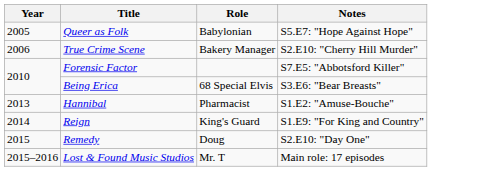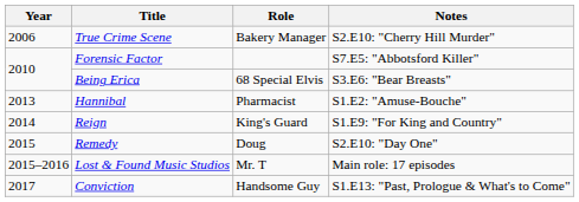 <table class="wikitable sortable">
 <tr>
 <th>Year</th>
 <th>Title</th>
 <th>Role</th>
 <th>Notes</th>
-</tr>
-<tr>
-<td>2005</td>
-<td><em><a href='#'>Queer as Folk</a></em></td>
-<td>Babylonian</td>
-<td>S5.E7: "Hope Against Hope"</td>
 </tr>
 <tr>
 <td>2006</td>
 <td><em><a href='#'>True Crime Scene</a></em></td>
 <td>Bakery Manager</td>
 <td>S2.E10: "Cherry Hill Murder"</td>
 </tr>
 <tr>
 <td rowspan= 2>2010</td>
 <td><em><a href='#'>Forensic Factor</a></em></td>
 <td></td>
 <td>S7.E5: "Abbotsford Killer"</td>
 </tr>
 <tr>
 <td><em><a href='#'>Being Erica</a></em></td>
 <td>68 Special Elvis</td>
 <td>S3.E6: "Bear Breasts"</td>
 </tr>
 <tr>
 <td>2013</td>
 <td><em><a href='#'>Hannibal</a></em></td>
 <td>Pharmacist</td>
 <td>S1.E2: "Amuse-Bouche"</td>
 </tr>
 <tr>
 <td>2014</td>
 <td><em><a href='#'>Reign</a></em></td>
 <td>King's Guard</td>
 <td>S1.E9: "For King and Country"</td>
 </tr>
 <tr>
 <td>2015</td>
 <td><em><a href='#'>Remedy</a></em></td>
 <td>Doug</td>
 <td>S2.E10: "Day One"</td>
 </tr>
 <tr>
 <td>2015–2016</td>
 <td><em><a href='#'>Lost & Found Music Studios</a></em></td>
 <td>Mr. T</td>
 <td>Main role: 17 episodes</td>
 </tr>
+<tr>
+<td>2017</td>
+<td><em><a href='#'>Conviction</a></em></td>
+<td>Handsome Guy</td>
+<td>S1.E13: "Past, Prologue & What's to Come"</td>
+</tr>
 </table>
